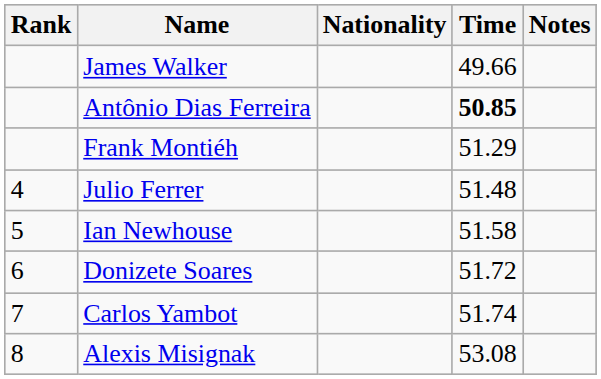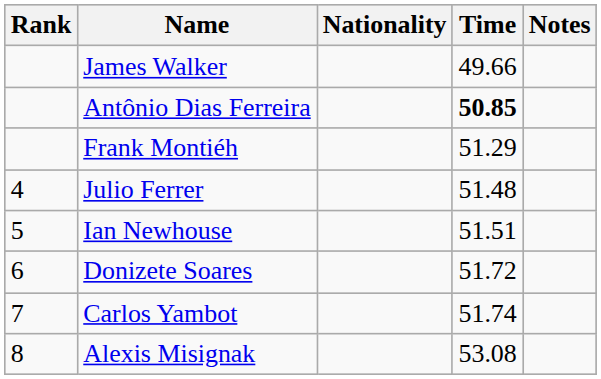 <table class="wikitable sortable">
 <tr>
 <th>Rank</th>
 <th>Name</th>
 <th>Nationality</th>
 <th>Time</th>
 <th>Notes</th>
 </tr>
 <tr>
 <td></td>
 <td><a href='#'>James Walker</a></td>
 <td></td>
 <td>49.66</td>
 <td></td>
 </tr>
 <tr>
 <td></td>
 <td><a href='#'>Antônio Dias Ferreira</a></td>
 <td></td>
 <td><strong>50.85</strong></td>
 <td></td>
 </tr>
 <tr>
 <td></td>
 <td><a href='#'>Frank Montiéh</a></td>
 <td></td>
 <td>51.29</td>
 <td></td>
 </tr>
 <tr>
 <td>4</td>
 <td><a href='#'>Julio Ferrer</a></td>
 <td></td>
 <td>51.48</td>
 <td></td>
 </tr>
 <tr>
 <td>5</td>
 <td><a href='#'>Ian Newhouse</a></td>
 <td></td>
-<td>51.58</td>
+<td>51.51</td>
 <td></td>
 </tr>
 <tr>
 <td>6</td>
 <td><a href='#'>Donizete Soares</a></td>
 <td></td>
 <td>51.72</td>
 <td></td>
 </tr>
 <tr>
 <td>7</td>
 <td><a href='#'>Carlos Yambot</a></td>
 <td></td>
 <td>51.74</td>
 <td></td>
 </tr>
 <tr>
 <td>8</td>
 <td><a href='#'>Alexis Misignak</a></td>
 <td></td>
 <td>53.08</td>
 <td></td>
 </tr>
 </table>
